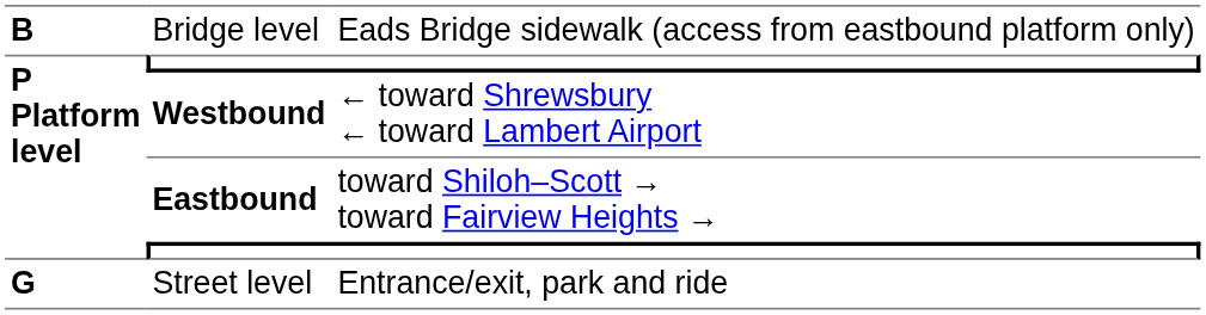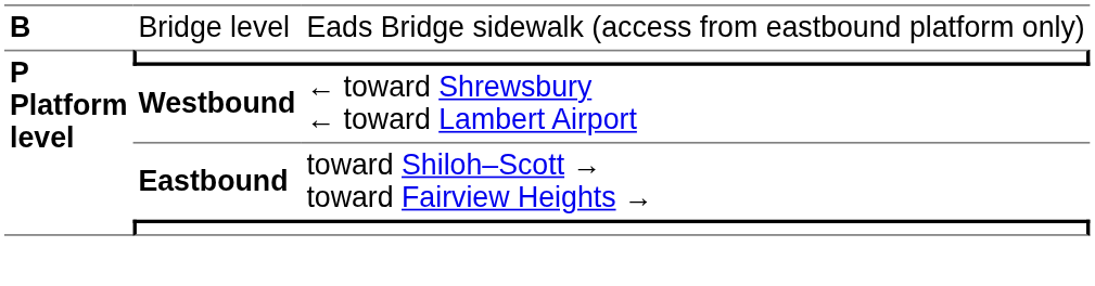 <table border="0" cellspacing="0" cellpadding="3" table>
 <tr>
 <td style="border-top:solid 1px gray"><strong>B</strong></td>
 <td style="border-top:solid 1px gray">Bridge level</td>
 <td style="border-top:solid 1px gray">Eads Bridge sidewalk (access from eastbound platform only)</td>
 </tr>
 <tr>
 <td rowspan="4" style="border-top:solid 1px gray;border-bottom:solid 1px gray" width="50" valign="top"><strong>P <br>Platform level</strong></td>
 <td colspan="2" style="border-top:solid 1px gray;border-right:solid 2px black;border-left:solid 2px black;border-bottom:solid 2px black;text-align:center"></td>
 </tr>
 <tr>
 <td style="border-bottom:solid 1px gray"><strong>Westbound</strong></td>
 <td style="border-bottom:solid 1px gray">←  toward <a href='#'>Shrewsbury</a> <br>←  toward <a href='#'>Lambert Airport</a> </td>
 </tr>
 <tr>
 <td><strong>Eastbound</strong></td>
 <td>  toward <a href='#'>Shiloh–Scott</a>  →<br>  toward <a href='#'>Fairview Heights</a>  →</td>
 </tr>
 <tr>
 <td colspan="2" style="border-right:solid 2px black;border-left:solid 2px black;border-top:solid 2px black;border-bottom:solid 1px gray;text-align:center"></td>
 </tr>
-<tr>
-<td style="border-bottom:solid 1px gray" width=50 valign="top"><strong>G</strong></td>
-<td style="border-bottom:solid 1px gray" valign="top">Street level</td>
-<td style="border-bottom:solid 1px gray" valign="top">Entrance/exit, park and ride</td>
-</tr>
 </table>
